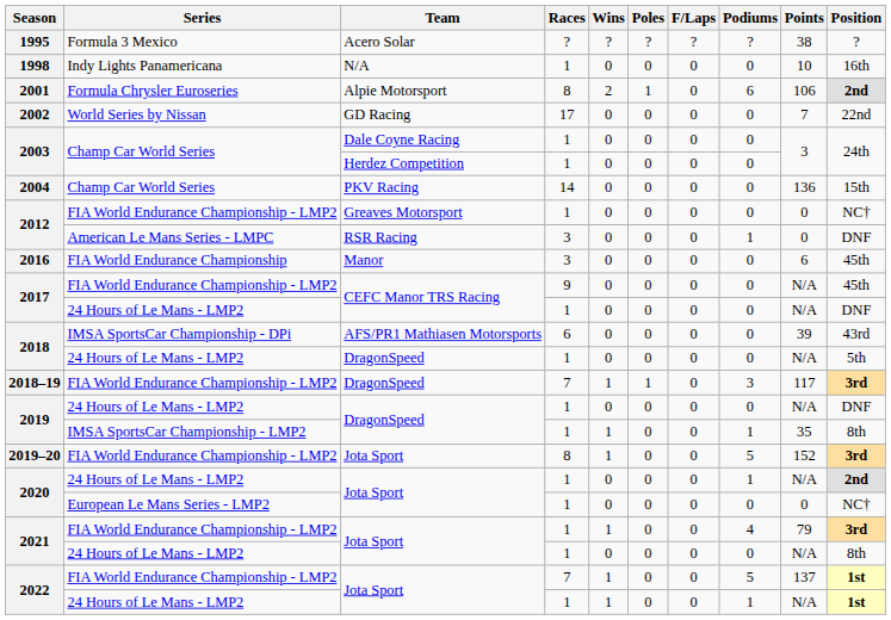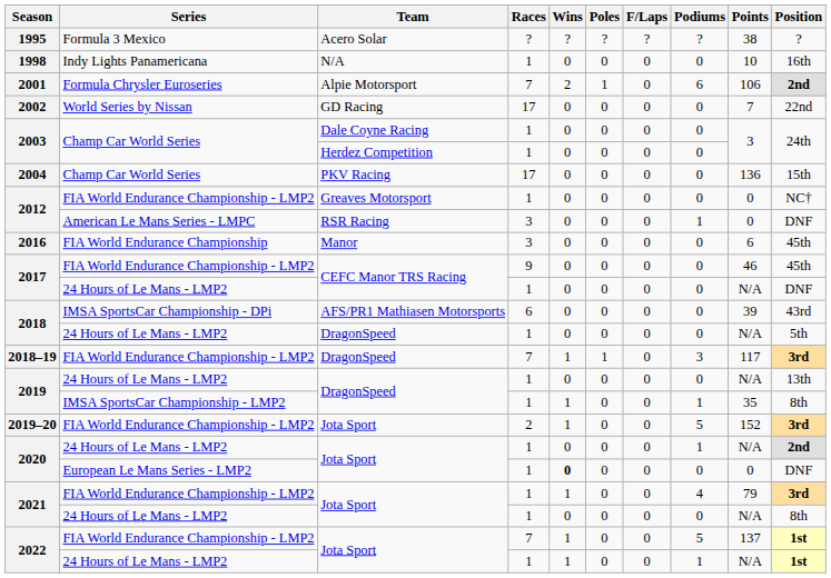 <table class="wikitable" style="font-size: 90%; text-align:center">
 <tr>
 <th>Season</th>
 <th>Series</th>
 <th>Team</th>
 <th>Races</th>
 <th>Wins</th>
 <th>Poles</th>
 <th>F/Laps</th>
 <th>Podiums</th>
 <th>Points</th>
 <th>Position</th>
 </tr>
 <tr>
 <th>1995</th>
 <td align=left>Formula 3 Mexico</td>
 <td align=left>Acero Solar</td>
 <td>?</td>
 <td>?</td>
 <td>?</td>
 <td>?</td>
 <td>?</td>
 <td>38</td>
 <td>?</td>
 </tr>
 <tr>
 <th>1998</th>
 <td align=left>Indy Lights Panamericana</td>
 <td align="left">N/A</td>
 <td>1</td>
 <td>0</td>
 <td>0</td>
 <td>0</td>
 <td>0</td>
 <td>10</td>
 <td>16th</td>
 </tr>
 <tr>
 <th>2001</th>
 <td align="left"><a href='#'>Formula Chrysler Euroseries</a></td>
 <td align="left">Alpie Motorsport</td>
-<td>8</td>
+<td>7</td>
 <td>2</td>
 <td>1</td>
 <td>0</td>
 <td>6</td>
 <td>106</td>
 <td style="background:#DFDFDF;"><strong>2nd</strong></td>
 </tr>
 <tr>
 <th>2002</th>
 <td align="left"><a href='#'>World Series by Nissan</a></td>
 <td align="left">GD Racing</td>
 <td>17</td>
 <td>0</td>
 <td>0</td>
 <td>0</td>
 <td>0</td>
 <td>7</td>
 <td>22nd</td>
 </tr>
 <tr>
 <th rowspan="2">2003</th>
 <td rowspan="2" align="left"><a href='#'>Champ Car World Series</a></td>
 <td align="left"><a href='#'>Dale Coyne Racing</a></td>
 <td>1</td>
 <td>0</td>
 <td>0</td>
 <td>0</td>
 <td>0</td>
 <td rowspan="2">3</td>
 <td rowspan="2">24th</td>
 </tr>
 <tr>
 <td align="left"><a href='#'>Herdez Competition</a></td>
 <td>1</td>
 <td>0</td>
 <td>0</td>
 <td>0</td>
 <td>0</td>
 </tr>
 <tr>
 <th>2004</th>
 <td align="left"><a href='#'>Champ Car World Series</a></td>
 <td align="left"><a href='#'>PKV Racing</a></td>
-<td>14</td>
+<td>17</td>
 <td>0</td>
 <td>0</td>
 <td>0</td>
 <td>0</td>
 <td>136</td>
 <td>15th</td>
 </tr>
 <tr>
 <th rowspan="2">2012</th>
 <td align="left"><a href='#'>FIA World Endurance Championship - LMP2</a></td>
 <td align="left"><a href='#'>Greaves Motorsport</a></td>
 <td>1</td>
 <td>0</td>
 <td>0</td>
 <td>0</td>
 <td>0</td>
 <td>0</td>
 <td>NC†</td>
 </tr>
 <tr>
 <td align="left"><a href='#'>American Le Mans Series - LMPC</a></td>
 <td align="left"><a href='#'>RSR Racing</a></td>
 <td>3</td>
 <td>0</td>
 <td>0</td>
 <td>0</td>
 <td>1</td>
 <td>0</td>
 <td>DNF</td>
 </tr>
 <tr>
 <th>2016</th>
 <td align="left"><a href='#'>FIA World Endurance Championship</a></td>
 <td align="left"><a href='#'>Manor</a></td>
 <td>3</td>
 <td>0</td>
 <td>0</td>
 <td>0</td>
 <td>0</td>
 <td>6</td>
 <td>45th</td>
 </tr>
 <tr>
 <th rowspan="2">2017</th>
 <td align="left"><a href='#'>FIA World Endurance Championship - LMP2</a></td>
 <td rowspan="2" align="left"><a href='#'>CEFC Manor TRS Racing</a></td>
 <td>9</td>
 <td>0</td>
 <td>0</td>
 <td>0</td>
 <td>0</td>
-<td>N/A</td>
+<td>46</td>
 <td>45th</td>
 </tr>
 <tr>
 <td align="left"><a href='#'>24 Hours of Le Mans - LMP2</a></td>
 <td>1</td>
 <td>0</td>
 <td>0</td>
 <td>0</td>
 <td>0</td>
 <td>N/A</td>
 <td>DNF</td>
 </tr>
 <tr>
 <th rowspan="2">2018</th>
 <td align="left"><a href='#'>IMSA SportsCar Championship - DPi</a></td>
 <td align="left" nowrap><a href='#'>AFS/PR1 Mathiasen Motorsports</a></td>
 <td>6</td>
 <td>0</td>
 <td>0</td>
 <td>0</td>
 <td>0</td>
 <td>39</td>
 <td>43rd</td>
 </tr>
 <tr>
 <td align="left"><a href='#'>24 Hours of Le Mans - LMP2</a></td>
 <td align="left"><a href='#'>DragonSpeed</a></td>
 <td>1</td>
 <td>0</td>
 <td>0</td>
 <td>0</td>
 <td>0</td>
 <td>N/A</td>
 <td>5th</td>
 </tr>
 <tr>
 <th>2018–19</th>
 <td align="left"><a href='#'>FIA World Endurance Championship - LMP2</a></td>
 <td align="left"><a href='#'>DragonSpeed</a></td>
 <td>7</td>
 <td>1</td>
 <td>1</td>
 <td>0</td>
 <td>3</td>
 <td>117</td>
 <td style="background:#FFDF9F;"><strong>3rd</strong></td>
 </tr>
 <tr>
 <th rowspan="2">2019</th>
 <td align="left"><a href='#'>24 Hours of Le Mans - LMP2</a></td>
 <td rowspan="2" align="left"><a href='#'>DragonSpeed</a></td>
 <td>1</td>
 <td>0</td>
 <td>0</td>
 <td>0</td>
 <td>0</td>
 <td>N/A</td>
-<td>DNF</td>
+<td>13th</td>
 </tr>
 <tr>
 <td align="left"><a href='#'>IMSA SportsCar Championship - LMP2</a></td>
 <td>1</td>
 <td>1</td>
 <td>0</td>
 <td>0</td>
 <td>1</td>
 <td>35</td>
 <td>8th</td>
 </tr>
 <tr>
 <th>2019–20</th>
 <td align="left"><a href='#'>FIA World Endurance Championship - LMP2</a></td>
 <td align="left"><a href='#'>Jota Sport</a></td>
-<td>8</td>
+<td>2</td>
 <td>1</td>
 <td>0</td>
 <td>0</td>
 <td>5</td>
 <td>152</td>
 <td style="background:#FFDF9F;"><strong>3rd</strong></td>
 </tr>
 <tr>
 <th rowspan="2">2020</th>
 <td align="left"><a href='#'>24 Hours of Le Mans - LMP2</a></td>
 <td rowspan="2" align="left"><a href='#'>Jota Sport</a></td>
 <td>1</td>
 <td>0</td>
 <td>0</td>
 <td>0</td>
 <td>1</td>
 <td>N/A</td>
 <td style="background:#DFDFDF;"><strong>2nd</strong></td>
 </tr>
 <tr>
 <td align="left"><a href='#'>European Le Mans Series - LMP2</a></td>
 <td>1</td>
+<td><strong>0</strong></td>
 <td>0</td>
 <td>0</td>
 <td>0</td>
 <td>0</td>
-<td>0</td>
-<td>NC†</td>
+<td>DNF</td>
 </tr>
 <tr>
 <th rowspan="2">2021</th>
 <td align="left"><a href='#'>FIA World Endurance Championship - LMP2</a></td>
 <td rowspan="2" align="left"><a href='#'>Jota Sport</a></td>
 <td>1</td>
 <td>1</td>
 <td>0</td>
 <td>0</td>
 <td>4</td>
 <td>79</td>
 <td style="background:#FFDF9F;"><strong>3rd</strong></td>
 </tr>
 <tr>
 <td align="left"><a href='#'>24 Hours of Le Mans - LMP2</a></td>
 <td>1</td>
 <td>0</td>
 <td>0</td>
 <td>0</td>
 <td>0</td>
 <td>N/A</td>
 <td>8th</td>
 </tr>
 <tr>
 <th rowspan="2">2022</th>
 <td align="left" nowrap><a href='#'>FIA World Endurance Championship - LMP2</a></td>
 <td rowspan="2" align="left"><a href='#'>Jota Sport</a></td>
 <td>7</td>
 <td>1</td>
 <td>0</td>
 <td>0</td>
 <td>5</td>
 <td>137</td>
 <td style="background:#FFFFBF;"><strong>1st</strong></td>
 </tr>
 <tr>
 <td align="left"><a href='#'>24 Hours of Le Mans - LMP2</a></td>
 <td>1</td>
 <td>1</td>
 <td>0</td>
 <td>0</td>
 <td>1</td>
 <td>N/A</td>
 <td style="background:#FFFFBF;"><strong>1st</strong></td>
 </tr>
 </table>
